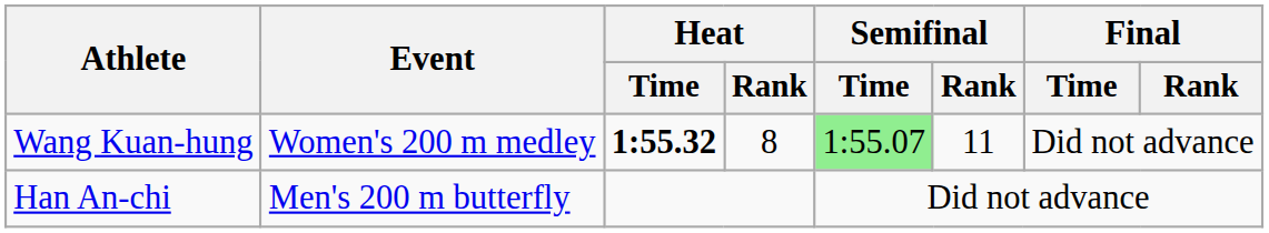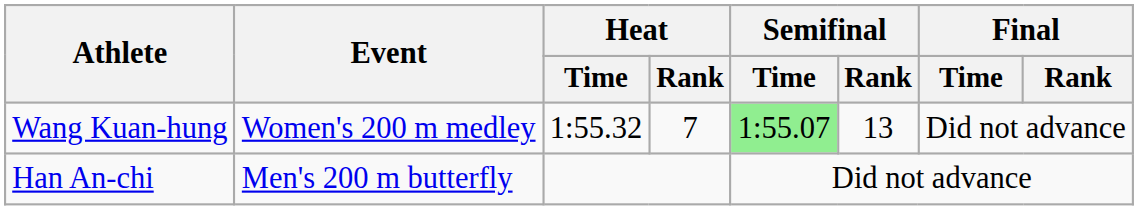 <table class=wikitable style="font-size:90%; text-align:center">
 <tr>
 <th rowspan="2">Athlete</th>
 <th rowspan="2">Event</th>
 <th colspan="2">Heat</th>
 <th colspan="2">Semifinal</th>
 <th colspan="2">Final</th>
 </tr>
 <tr style="font-size:95%">
 <th>Time</th>
 <th>Rank</th>
 <th>Time</th>
 <th>Rank</th>
 <th>Time</th>
 <th>Rank</th>
 </tr>
 <tr>
 <td align="left"><a href='#'>Wang Kuan-hung</a></td>
 <td align="left"><a href='#'>Women's 200 m medley</a></td>
-<td><strong>1:55.32</strong></td>
-<td>8</td>
+<td>1:55.32</td>
+<td>7</td>
 <td style="background: lightgreen;">1:55.07</td>
-<td>11</td>
+<td>13</td>
 <td colspan="2">Did not advance</td>
 </tr>
 <tr>
 <td align="left"><a href='#'>Han An-chi</a></td>
 <td align="left"><a href='#'>Men's 200 m butterfly</a></td>
 <td colspan=2></td>
 <td colspan="4">Did not advance</td>
 </tr>
 </table>
